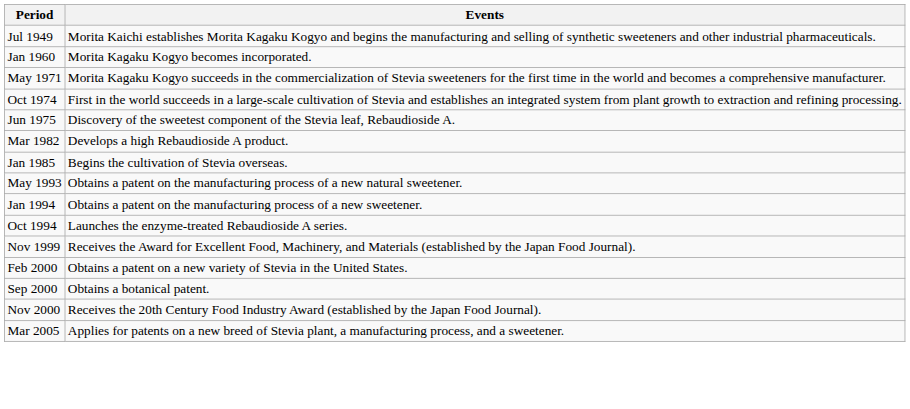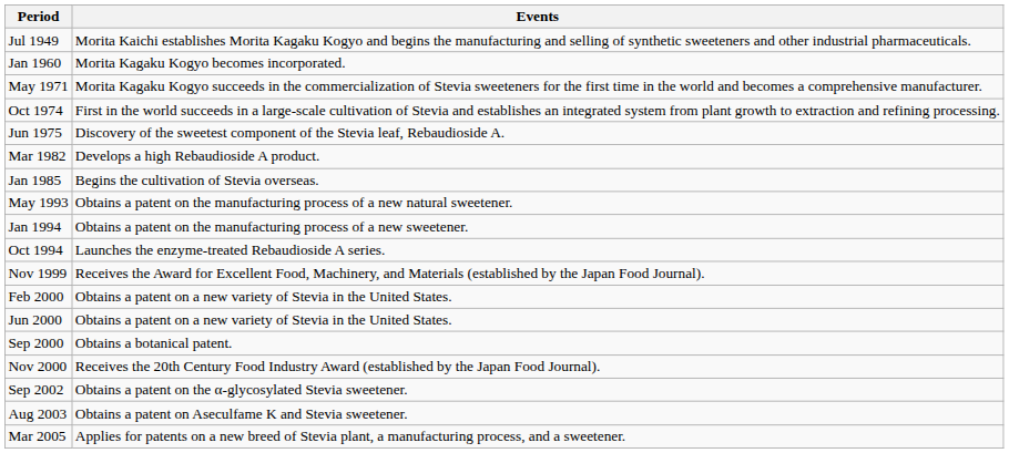 <table class="wikitable">
 <tr>
 <th>Period</th>
 <th>Events</th>
 </tr>
 <tr>
 <td>Jul 1949</td>
 <td>Morita Kaichi establishes Morita Kagaku Kogyo and begins the manufacturing and selling of synthetic sweeteners and other industrial pharmaceuticals.</td>
 </tr>
 <tr>
 <td>Jan 1960</td>
 <td>Morita Kagaku Kogyo becomes incorporated.</td>
 </tr>
 <tr>
 <td>May 1971</td>
 <td>Morita Kagaku Kogyo succeeds in the commercialization of Stevia sweeteners for the first time in the world and becomes a comprehensive manufacturer.</td>
 </tr>
 <tr>
 <td>Oct 1974</td>
 <td>First in the world succeeds in a large-scale cultivation of Stevia and establishes an integrated system from plant growth to extraction and refining processing.</td>
 </tr>
 <tr>
 <td>Jun 1975</td>
 <td>Discovery of the sweetest component of the Stevia leaf, Rebaudioside A.</td>
 </tr>
 <tr>
 <td>Mar 1982</td>
 <td>Develops a high Rebaudioside A product.</td>
 </tr>
 <tr>
 <td>Jan 1985</td>
 <td>Begins the cultivation of Stevia overseas.</td>
 </tr>
 <tr>
 <td>May 1993</td>
 <td>Obtains a patent on the manufacturing process of a new natural sweetener.</td>
 </tr>
 <tr>
 <td>Jan 1994</td>
 <td>Obtains a patent on the manufacturing process of a new sweetener.</td>
 </tr>
 <tr>
 <td>Oct 1994</td>
 <td>Launches the enzyme-treated Rebaudioside A series.</td>
 </tr>
 <tr>
 <td>Nov 1999</td>
 <td>Receives the Award for Excellent Food, Machinery, and Materials (established by the Japan Food Journal).</td>
 </tr>
 <tr>
 <td>Feb 2000</td>
 <td>Obtains a patent on a new variety of Stevia in the United States.</td>
 </tr>
 <tr>
+<td>Jun 2000</td>
+<td>Obtains a patent on a new variety of Stevia in the United States.</td>
+</tr>
+<tr>
 <td>Sep 2000</td>
 <td>Obtains a botanical patent.</td>
 </tr>
 <tr>
 <td>Nov 2000</td>
 <td>Receives the 20th Century Food Industry Award (established by the Japan Food Journal).</td>
 </tr>
 <tr>
+<td>Sep 2002</td>
+<td>Obtains a patent on the α-glycosylated Stevia sweetener.</td>
+</tr>
+<tr>
+<td>Aug 2003</td>
+<td>Obtains a patent on Aseculfame K and Stevia sweetener.</td>
+</tr>
+<tr>
 <td>Mar 2005</td>
 <td>Applies for patents on a new breed of Stevia plant, a manufacturing process, and a sweetener.</td>
 </tr>
 </table>
